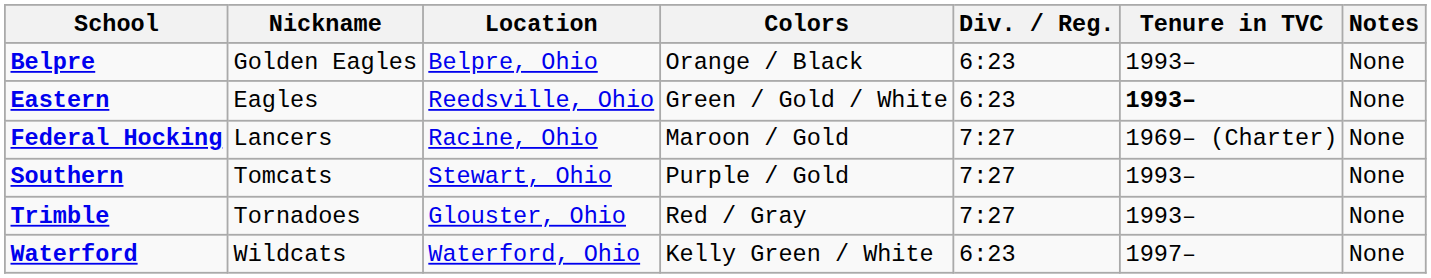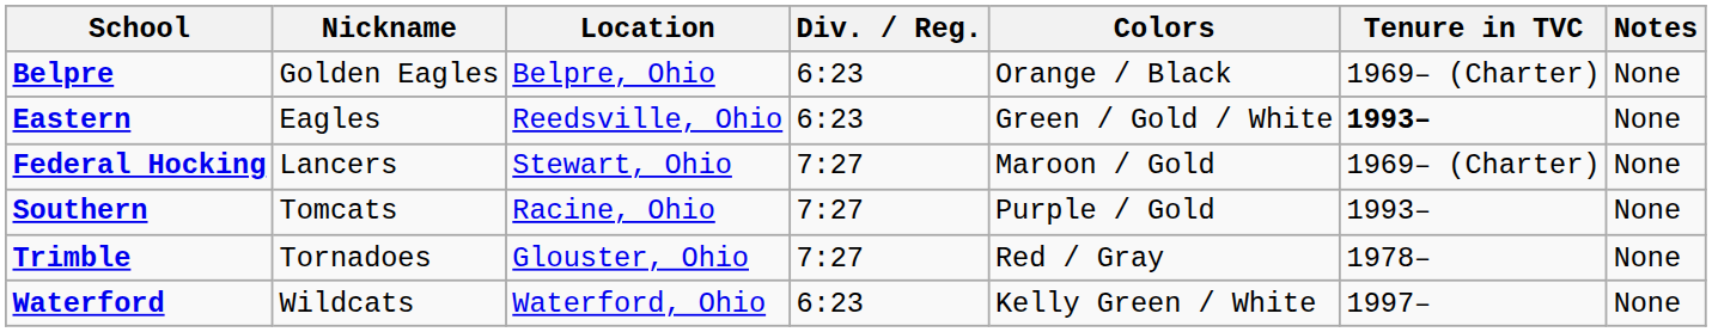 <table class="wikitable">
 <tr>
 <th>School</th>
 <th>Nickname</th>
 <th>Location</th>
+<th>Div. / Reg.</th>
 <th>Colors</th>
-<th>Div. / Reg.</th>
 <th>Tenure in TVC</th>
 <th>Notes</th>
 </tr>
 <tr>
 <td><strong><a href='#'>Belpre</a></strong></td>
 <td>Golden Eagles</td>
 <td><a href='#'>Belpre, Ohio</a></td>
+<td>6:23</td>
 <td>Orange / Black<br> </td>
-<td>6:23</td>
-<td>1993–</td>
+<td>1969– (Charter)</td>
 <td>None</td>
 </tr>
 <tr>
 <td><strong><a href='#'>Eastern</a></strong></td>
 <td>Eagles</td>
 <td><a href='#'>Reedsville, Ohio</a></td>
+<td>6:23</td>
 <td>Green / Gold / White<br>  </td>
-<td>6:23</td>
 <td><strong>1993–</strong></td>
 <td>None</td>
 </tr>
 <tr>
 <td><strong><a href='#'>Federal Hocking</a></strong></td>
 <td>Lancers</td>
-<td><a href='#'>Racine, Ohio</a></td>
+<td><a href='#'>Stewart, Ohio</a></td>
+<td>7:27</td>
 <td>Maroon / Gold<br> </td>
-<td>7:27</td>
 <td>1969– (Charter)</td>
 <td>None</td>
 </tr>
 <tr>
 <td><strong><a href='#'>Southern</a></strong></td>
 <td>Tomcats</td>
-<td><a href='#'>Stewart, Ohio</a></td>
+<td><a href='#'>Racine, Ohio</a></td>
+<td>7:27</td>
 <td>Purple / Gold<br> </td>
-<td>7:27</td>
 <td>1993–</td>
 <td>None</td>
 </tr>
 <tr>
 <td><strong><a href='#'>Trimble</a></strong></td>
 <td>Tornadoes</td>
 <td><a href='#'>Glouster, Ohio</a></td>
+<td>7:27</td>
 <td>Red / Gray<br> </td>
-<td>7:27</td>
-<td>1993–</td>
+<td>1978–</td>
 <td>None</td>
 </tr>
 <tr>
 <td><strong><a href='#'>Waterford</a></strong></td>
 <td>Wildcats</td>
 <td><a href='#'>Waterford, Ohio</a></td>
+<td>6:23</td>
 <td>Kelly Green / White<br> </td>
-<td>6:23</td>
 <td>1997–</td>
 <td>None</td>
 </tr>
 </table>
